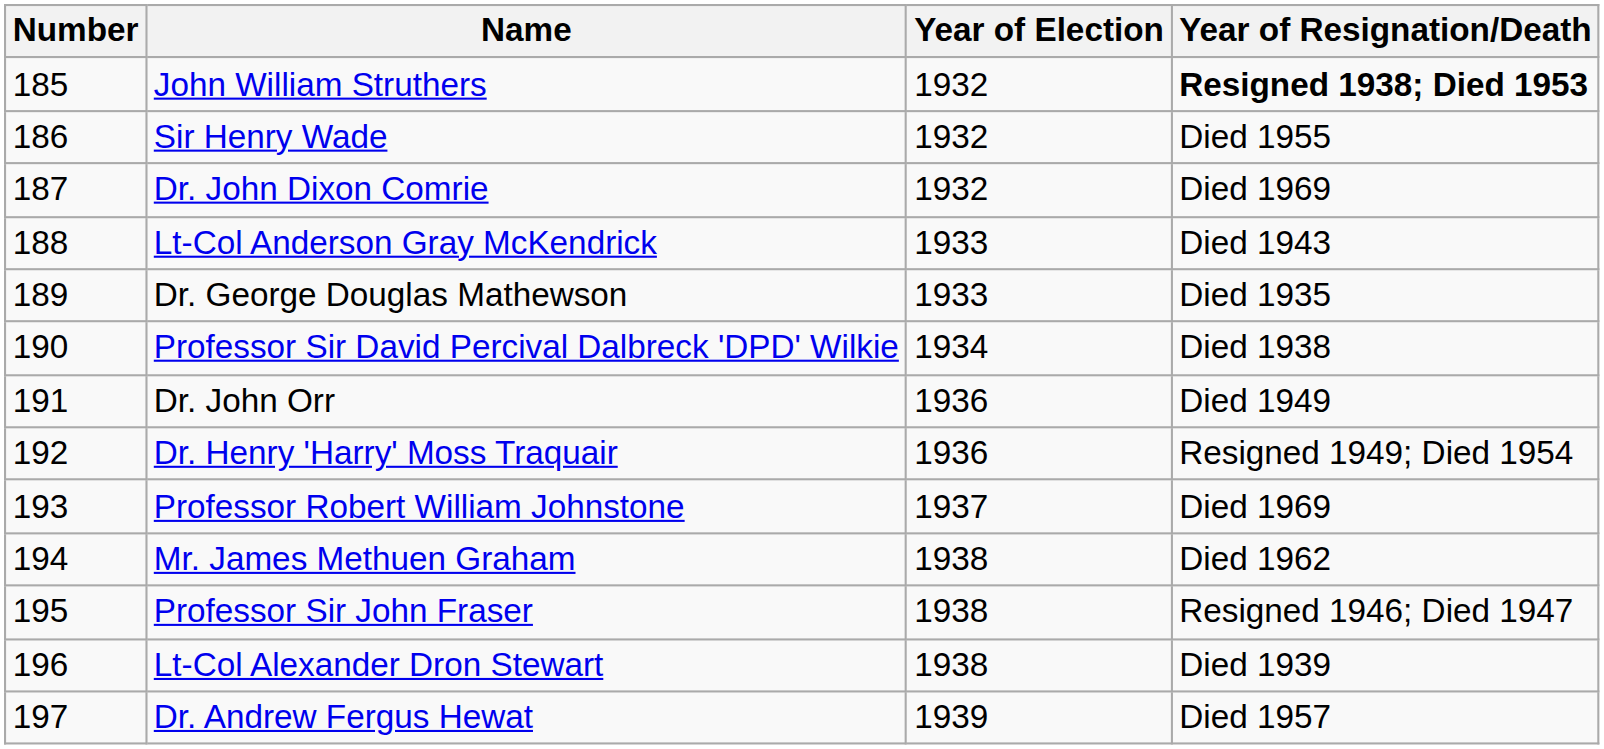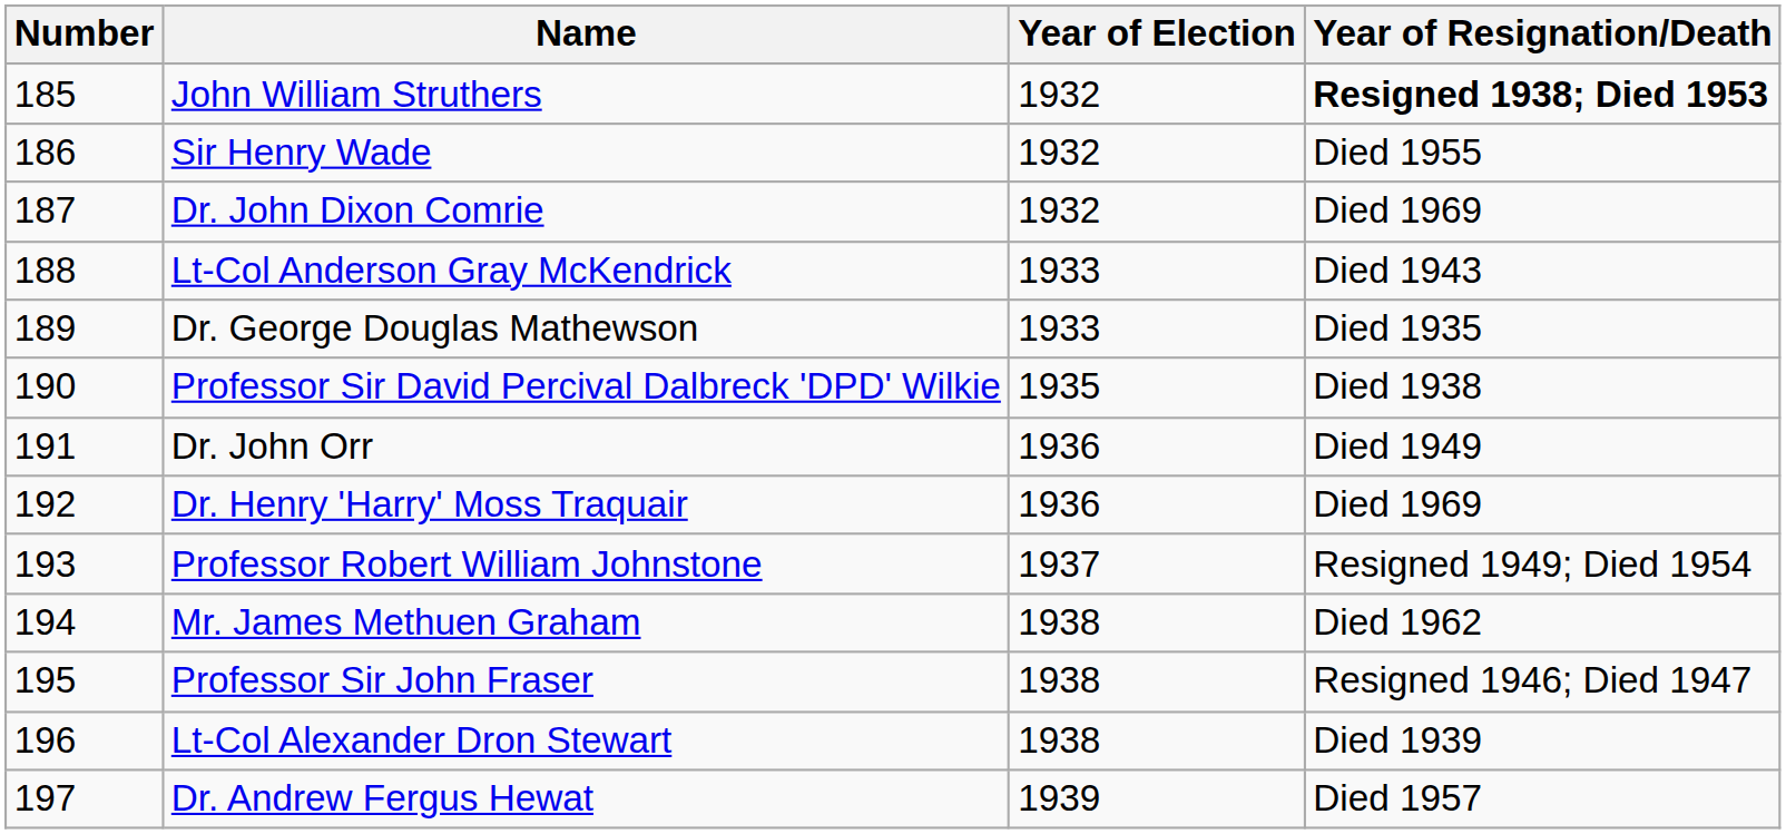 <table class="wikitable">
 <tr>
 <th>Number</th>
 <th>Name</th>
 <th>Year of Election</th>
 <th>Year of Resignation/Death</th>
 </tr>
 <tr>
 <td>185</td>
 <td><a href='#'>John William Struthers</a></td>
 <td>1932</td>
 <td><strong>Resigned 1938; Died 1953</strong></td>
 </tr>
 <tr>
 <td>186</td>
 <td><a href='#'>Sir Henry Wade</a></td>
 <td>1932</td>
 <td>Died 1955</td>
 </tr>
 <tr>
 <td>187</td>
 <td><a href='#'>Dr. John Dixon Comrie</a></td>
 <td>1932</td>
 <td>Died 1969</td>
 </tr>
 <tr>
 <td>188</td>
 <td><a href='#'>Lt-Col Anderson Gray McKendrick</a></td>
 <td>1933</td>
 <td>Died 1943</td>
 </tr>
 <tr>
 <td>189</td>
 <td>Dr. George Douglas Mathewson</td>
 <td>1933</td>
 <td>Died 1935</td>
 </tr>
 <tr>
 <td>190</td>
 <td><a href='#'>Professor Sir David Percival Dalbreck 'DPD' Wilkie</a></td>
-<td>1934</td>
+<td>1935</td>
 <td>Died 1938</td>
 </tr>
 <tr>
 <td>191</td>
 <td>Dr. John Orr</td>
 <td>1936</td>
 <td>Died 1949</td>
 </tr>
 <tr>
 <td>192</td>
 <td><a href='#'>Dr. Henry 'Harry' Moss Traquair</a></td>
 <td>1936</td>
-<td>Resigned 1949; Died 1954</td>
+<td>Died 1969</td>
 </tr>
 <tr>
 <td>193</td>
 <td><a href='#'>Professor Robert William Johnstone</a></td>
 <td>1937</td>
-<td>Died 1969</td>
+<td>Resigned 1949; Died 1954</td>
 </tr>
 <tr>
 <td>194</td>
 <td><a href='#'>Mr. James Methuen Graham</a></td>
 <td>1938</td>
 <td>Died 1962</td>
 </tr>
 <tr>
 <td>195</td>
 <td><a href='#'>Professor Sir John Fraser</a></td>
 <td>1938</td>
 <td>Resigned 1946; Died 1947</td>
 </tr>
 <tr>
 <td>196</td>
 <td><a href='#'>Lt-Col Alexander Dron Stewart</a></td>
 <td>1938</td>
 <td>Died 1939</td>
 </tr>
 <tr>
 <td>197</td>
 <td><a href='#'>Dr. Andrew Fergus Hewat</a></td>
 <td>1939</td>
 <td>Died 1957</td>
 </tr>
 </table>
